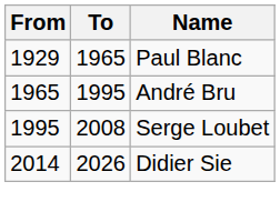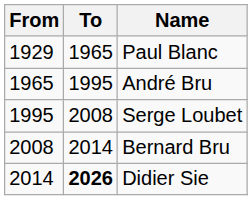 <table class="wikitable">
 <tr>
 <th>From</th>
 <th>To</th>
 <th>Name</th>
 </tr>
 <tr>
 <td>1929</td>
 <td>1965</td>
 <td>Paul Blanc</td>
 </tr>
 <tr>
 <td>1965</td>
 <td>1995</td>
 <td>André Bru</td>
 </tr>
 <tr>
 <td>1995</td>
 <td>2008</td>
 <td>Serge Loubet</td>
 </tr>
 <tr>
+<td>2008</td>
 <td>2014</td>
-<td>2026</td>
+<td>Bernard Bru</td>
+</tr>
+<tr>
+<td>2014</td>
+<td><strong>2026</strong></td>
 <td>Didier Sie</td>
 </tr>
 </table>
